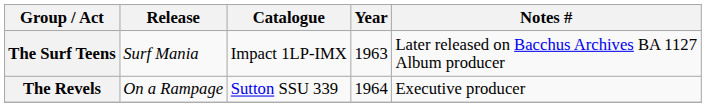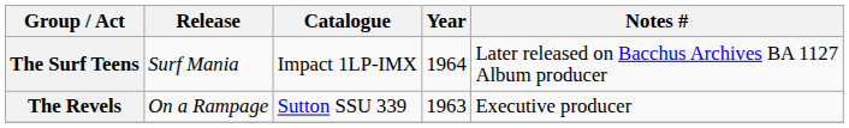 <table class="wikitable plainrowheaders sortable">
 <tr>
 <th scope="col" class="unsortable">Group / Act</th>
 <th scope="col">Release</th>
 <th scope="col">Catalogue</th>
 <th scope="col">Year</th>
 <th scope="col" class="unsortable">Notes #</th>
 </tr>
 <tr>
 <th scope="row">The Surf Teens</th>
 <td><em>Surf Mania</em></td>
 <td>Impact 1LP-IMX</td>
-<td>1963</td>
+<td>1964</td>
 <td>Later released on <a href='#'>Bacchus Archives</a> BA 1127<br>Album producer</td>
 </tr>
 <tr>
 <th scope="row">The Revels</th>
 <td><em>On a Rampage</em></td>
 <td><a href='#'>Sutton</a> SSU 339</td>
-<td>1964</td>
+<td>1963</td>
 <td>Executive producer</td>
 </tr>
 <tr>
 </tr>
 </table>
